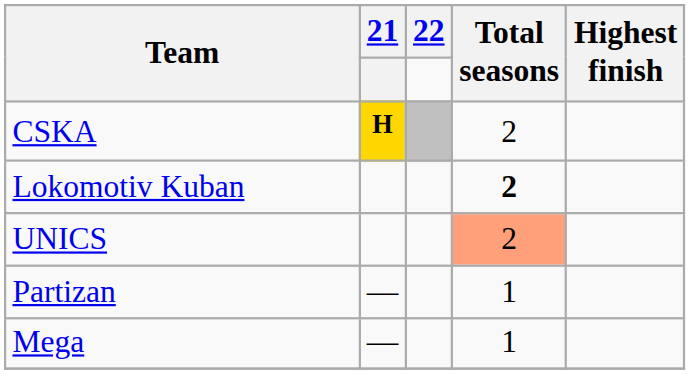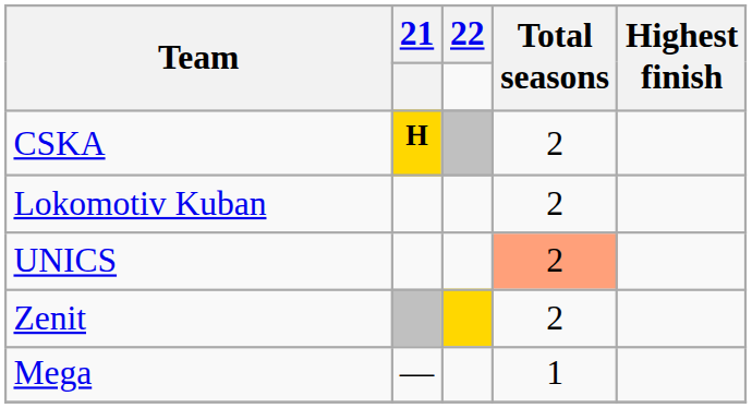 <table class="wikitable sortable" style="text-align:center; font-size:90%;">
 <tr>
 <th rowspan="2" style="width:155px;">Team</th>
 <th><a href='#'>21</a></th>
 <th><a href='#'>22</a></th>
 <th rowspan="2">Total<br>seasons</th>
 <th rowspan="2">Highest<br>finish</th>
 </tr>
 <tr style="text-align:center; height:20px;">
 <th scope=row></th>
 </tr>
 <tr>
 <td align=left> <a href='#'>CSKA</a></td>
 <td style="background-color:gold"><sup><strong>H</strong></sup></td>
 <td style="background-color:silver"></td>
 <td>2</td>
 <td></td>
 </tr>
 <tr>
 <td align=left> <a href='#'>Lokomotiv Kuban</a></td>
 <td></td>
 <td></td>
-<td><strong>2</strong></td>
+<td>2</td>
 <td></td>
 </tr>
 <tr>
 <td align=left> <a href='#'>UNICS</a></td>
 <td></td>
 <td></td>
 <td style="background: lightsalmon;">2</td>
 <td></td>
 </tr>
 <tr>
-<td align=left> <a href='#'>Partizan</a></td>
-<td>—</td>
-<td></td>
-<td>1</td>
+<td align=left> <a href='#'>Zenit</a></td>
+<td style="background-color:silver"></td>
+<td style="background-color:gold"></td>
+<td>2</td>
 <td></td>
 </tr>
 <tr>
 <td align=left> <a href='#'>Mega</a></td>
 <td>—</td>
 <td></td>
 <td>1</td>
 <td></td>
 </tr>
 <tr>
 </tr>
 </table>
